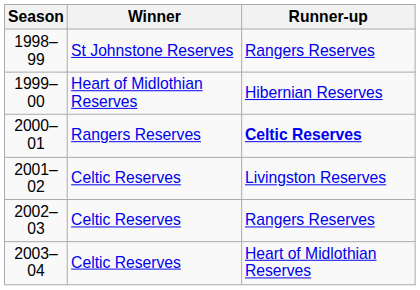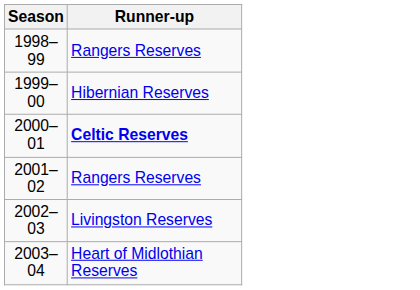 <table class="wikitable">
 <tr>
 <th width=55>Season</th>
-<th width=170>Winner</th>
 <th width=170>Runner-up</th>
 </tr>
 <tr>
 <td align=center>1998–99</td>
-<td><a href='#'>St Johnstone Reserves</a></td>
 <td><a href='#'>Rangers Reserves</a></td>
 </tr>
 <tr>
 <td align=center>1999–00</td>
-<td><a href='#'>Heart of Midlothian Reserves</a></td>
 <td><a href='#'>Hibernian Reserves</a></td>
 </tr>
 <tr>
 <td align=center>2000–01</td>
-<td><a href='#'>Rangers Reserves</a></td>
 <td><strong><a href='#'>Celtic Reserves</a></strong></td>
 </tr>
 <tr>
 <td align=center>2001–02</td>
-<td><a href='#'>Celtic Reserves</a></td>
+<td><a href='#'>Rangers Reserves</a></td>
+</tr>
+<tr>
+<td align=center>2002–03</td>
 <td><a href='#'>Livingston Reserves</a></td>
 </tr>
 <tr>
-<td align=center>2002–03</td>
-<td><a href='#'>Celtic Reserves</a></td>
-<td><a href='#'>Rangers Reserves</a></td>
-</tr>
-<tr>
 <td align=center>2003–04</td>
-<td><a href='#'>Celtic Reserves</a></td>
 <td><a href='#'>Heart of Midlothian Reserves</a></td>
 </tr>
 </table>
